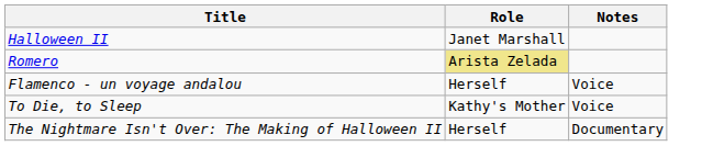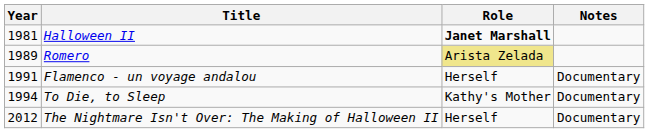 <table class=wikitable>
 <tr>
+<th>Year</th>
 <th>Title</th>
 <th>Role</th>
 <th>Notes</th>
 </tr>
 <tr>
+<td>1981</td>
 <td><em><a href='#'>Halloween II</a></em></td>
-<td>Janet Marshall</td>
+<td><strong>Janet Marshall</strong></td>
 <td></td>
 </tr>
 <tr>
+<td>1989</td>
 <td><em><a href='#'>Romero</a></em></td>
 <td style="background: khaki;">Arista Zelada</td>
 <td></td>
 </tr>
 <tr>
+<td>1991</td>
 <td><em>Flamenco - un voyage andalou</em></td>
 <td>Herself</td>
-<td>Voice</td>
+<td>Documentary</td>
 </tr>
 <tr>
+<td>1994</td>
 <td><em>To Die, to Sleep</em></td>
 <td>Kathy's Mother</td>
-<td>Voice</td>
+<td>Documentary</td>
 </tr>
 <tr>
+<td>2012</td>
 <td><em>The Nightmare Isn't Over: The Making of Halloween II</em></td>
 <td>Herself</td>
 <td>Documentary</td>
 </tr>
 </table>
